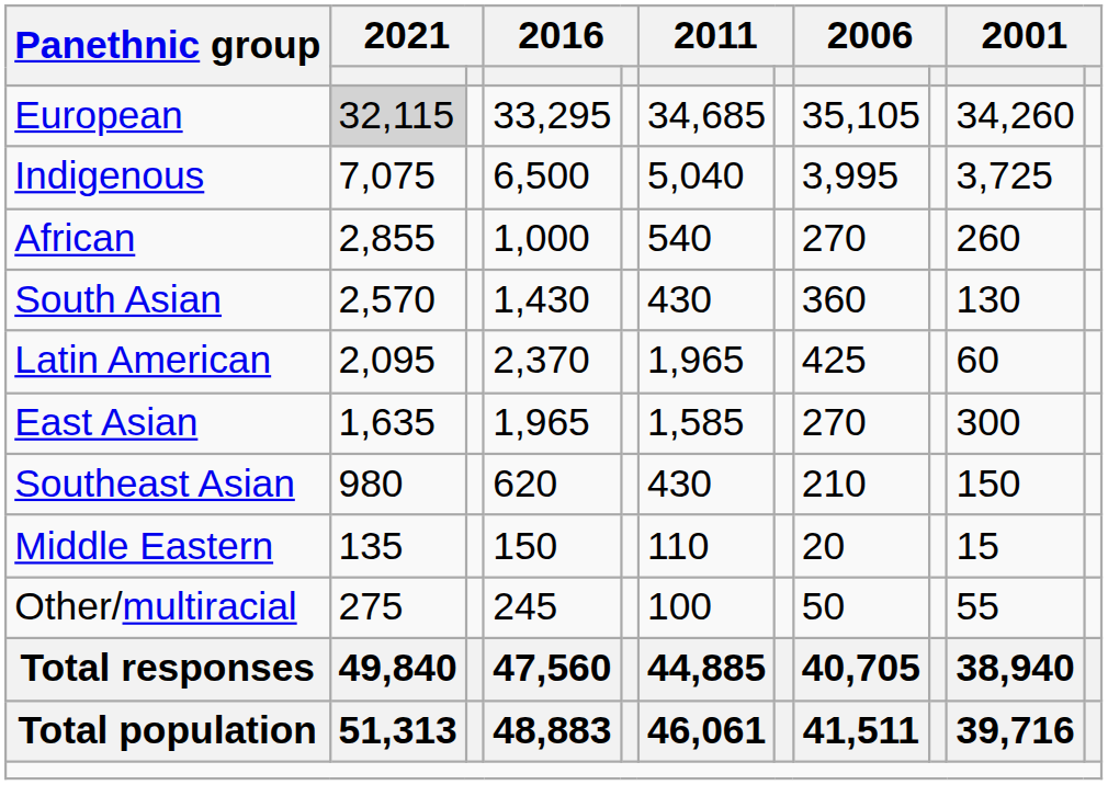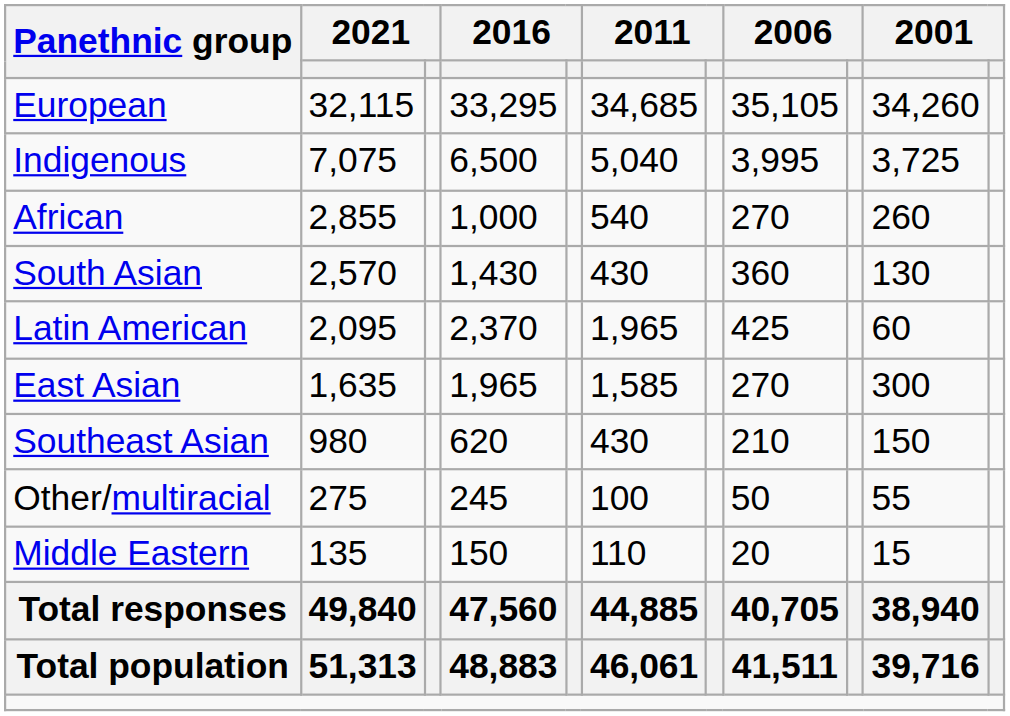 <table class="wikitable collapsible sortable">
 <tr>
 <th rowspan="2"><a href='#'>Panethnic</a> group</th>
 <th colspan="2">2021</th>
 <th colspan="2">2016</th>
 <th colspan="2">2011</th>
 <th colspan="2">2006</th>
 <th colspan="2">2001</th>
 </tr>
 <tr>
 <th><a href='#'></a></th>
 <th></th>
 <th></th>
 <th></th>
 <th></th>
 <th></th>
 <th></th>
 <th></th>
 <th></th>
 <th></th>
 </tr>
 <tr>
 <td><a href='#'>European</a></td>
-<td style="background: lightgrey;">32,115</td>
+<td>32,115</td>
 <td></td>
 <td>33,295</td>
 <td></td>
 <td>34,685</td>
 <td></td>
 <td>35,105</td>
 <td></td>
 <td>34,260</td>
 <td></td>
 </tr>
 <tr>
 <td><a href='#'>Indigenous</a></td>
 <td>7,075</td>
 <td></td>
 <td>6,500</td>
 <td></td>
 <td>5,040</td>
 <td></td>
 <td>3,995</td>
 <td></td>
 <td>3,725</td>
 <td></td>
 </tr>
 <tr>
 <td><a href='#'>African</a></td>
 <td>2,855</td>
 <td></td>
 <td>1,000</td>
 <td></td>
 <td>540</td>
 <td></td>
 <td>270</td>
 <td></td>
 <td>260</td>
 <td></td>
 </tr>
 <tr>
 <td><a href='#'>South Asian</a></td>
 <td>2,570</td>
 <td></td>
 <td>1,430</td>
 <td></td>
 <td>430</td>
 <td></td>
 <td>360</td>
 <td></td>
 <td>130</td>
 <td></td>
 </tr>
 <tr>
 <td><a href='#'>Latin American</a></td>
 <td>2,095</td>
 <td></td>
 <td>2,370</td>
 <td></td>
 <td>1,965</td>
 <td></td>
 <td>425</td>
 <td></td>
 <td>60</td>
 <td></td>
 </tr>
 <tr>
 <td><a href='#'>East Asian</a></td>
 <td>1,635</td>
 <td></td>
 <td>1,965</td>
 <td></td>
 <td>1,585</td>
 <td></td>
 <td>270</td>
 <td></td>
 <td>300</td>
 <td></td>
 </tr>
 <tr>
 <td><a href='#'>Southeast Asian</a></td>
 <td>980</td>
 <td></td>
 <td>620</td>
 <td></td>
 <td>430</td>
 <td></td>
 <td>210</td>
 <td></td>
 <td>150</td>
 <td></td>
 </tr>
 <tr>
+<td>Other/<a href='#'>multiracial</a></td>
+<td>275</td>
+<td></td>
+<td>245</td>
+<td></td>
+<td>100</td>
+<td></td>
+<td>50</td>
+<td></td>
+<td>55</td>
+<td></td>
+</tr>
+<tr>
 <td><a href='#'>Middle Eastern</a></td>
 <td>135</td>
 <td></td>
 <td>150</td>
 <td></td>
 <td>110</td>
 <td></td>
 <td>20</td>
 <td></td>
 <td>15</td>
-<td></td>
-</tr>
-<tr>
-<td>Other/<a href='#'>multiracial</a></td>
-<td>275</td>
-<td></td>
-<td>245</td>
-<td></td>
-<td>100</td>
-<td></td>
-<td>50</td>
-<td></td>
-<td>55</td>
 <td></td>
 </tr>
 <tr>
 <th>Total responses</th>
 <th>49,840</th>
 <th></th>
 <th>47,560</th>
 <th></th>
 <th>44,885</th>
 <th></th>
 <th>40,705</th>
 <th></th>
 <th>38,940</th>
 <th></th>
 </tr>
 <tr class="sortbottom">
 <th>Total population</th>
 <th>51,313</th>
 <th></th>
 <th>48,883</th>
 <th></th>
 <th>46,061</th>
 <th></th>
 <th>41,511</th>
 <th></th>
 <th>39,716</th>
 <th></th>
 </tr>
 <tr class="sortbottom">
 <td colspan="11"></td>
 </tr>
 </table>
